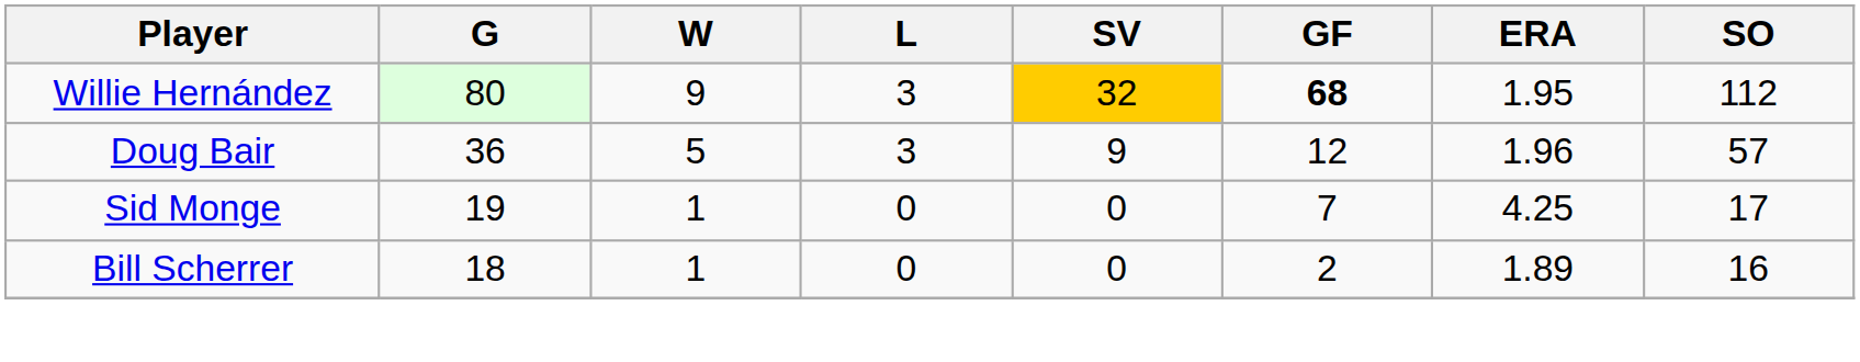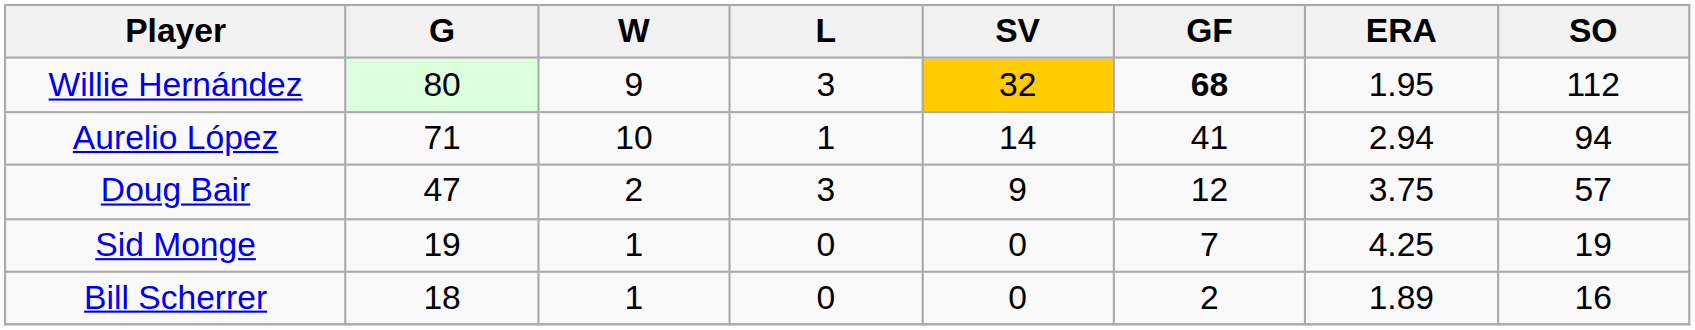 <table class="wikitable sortable">
 <tr>
 <th bgcolor="#DDDDFF" width="16%">Player</th>
 <th bgcolor="#DDDDFF" width="9%">G</th>
 <th bgcolor="#DDDDFF" width="9%">W</th>
 <th bgcolor="#DDDDFF" width="9%">L</th>
 <th bgcolor="#DDDDFF" width="9%">SV</th>
 <th bgcolor="#DDDDFF" width="9%">GF</th>
 <th bgcolor="#DDDDFF" width="9%">ERA</th>
 <th bgcolor="#DDDDFF" width="9%">SO</th>
 </tr>
 <tr align="center">
 <td><a href='#'>Willie Hernández</a></td>
 <td style="background:#DDFFDD;">80</td>
 <td>9</td>
 <td>3</td>
 <td style="background:#fc0;">32</td>
 <td><strong>68</strong></td>
 <td>1.95</td>
 <td>112</td>
 </tr>
 <tr align="center">
+<td><a href='#'>Aurelio López</a></td>
+<td>71</td>
+<td>10</td>
+<td>1</td>
+<td>14</td>
+<td>41</td>
+<td>2.94</td>
+<td>94</td>
+</tr>
+<tr align="center">
 <td><a href='#'>Doug Bair</a></td>
-<td>36</td>
-<td>5</td>
+<td>47</td>
+<td>2</td>
 <td>3</td>
 <td>9</td>
 <td>12</td>
-<td>1.96</td>
+<td>3.75</td>
 <td>57</td>
 </tr>
 <tr align="center">
 <td><a href='#'>Sid Monge</a></td>
 <td>19</td>
 <td>1</td>
 <td>0</td>
 <td>0</td>
 <td>7</td>
 <td>4.25</td>
-<td>17</td>
+<td>19</td>
 </tr>
 <tr align="center">
 <td><a href='#'>Bill Scherrer</a></td>
 <td>18</td>
 <td>1</td>
 <td>0</td>
 <td>0</td>
 <td>2</td>
 <td>1.89</td>
 <td>16</td>
 </tr>
 <tr align="center">
 </tr>
 </table>
